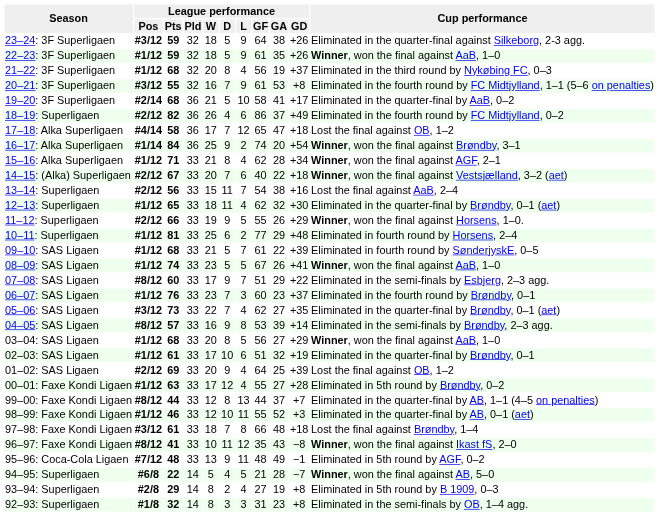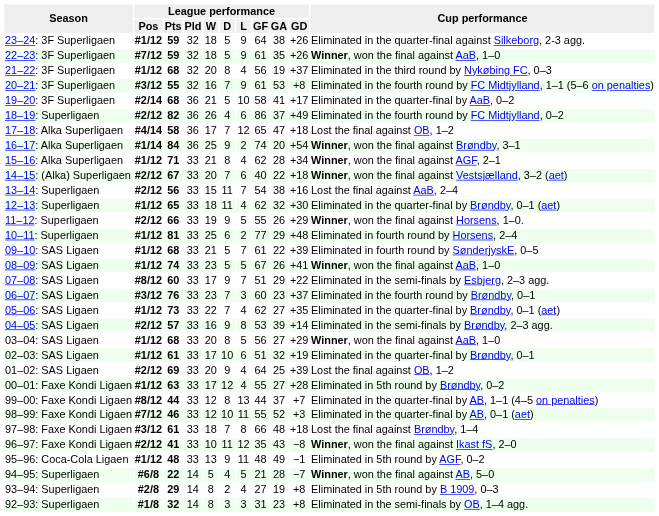 <table style="border-collapse:collapse border=1 cellspacing=0 cellpadding=5">
 <tr align=center bgcolor=#efefef>
 <th rowspan="2">Season</th>
 <th colspan=9>League performance</th>
 <th rowspan="2">Cup performance</th>
 </tr>
 <tr>
 <th bgcolor=EFEFEF width=20>Pos</th>
 <th bgcolor=EFEFEF width=20>Pts</th>
 <th bgcolor=EFEFEF width=20>Pld</th>
 <th bgcolor=EFEFEF width=20>W</th>
 <th bgcolor=EFEFEF width=20>D</th>
 <th bgcolor=EFEFEF width=20>L</th>
 <th bgcolor=EFEFEF width=20>GF</th>
 <th bgcolor=EFEFEF width=20>GA</th>
 <th bgcolor=EFEFEF width=20>GD</th>
 </tr>
 <tr align="center">
 <td align="left"><a href='#'>23–24</a>: 3F Superligaen</td>
-<td><strong>#3/12</strong></td>
+<td><strong>#1/12</strong></td>
 <td><strong>59</strong></td>
 <td>32</td>
 <td>18</td>
 <td>5</td>
 <td>9</td>
 <td>64</td>
 <td>38</td>
 <td>+26</td>
 <td align="left">Eliminated in the quarter-final against <a href='#'>Silkeborg</a>, 2-3 agg.</td>
 </tr>
 <tr align="center" bgcolor=eeffee>
 <td align="left"><a href='#'>22–23</a>: 3F Superligaen</td>
-<td><strong>#1/12</strong></td>
+<td><strong>#7/12</strong></td>
 <td><strong>59</strong></td>
 <td>32</td>
 <td>18</td>
 <td>5</td>
 <td>9</td>
 <td>61</td>
 <td>35</td>
 <td>+26</td>
 <td align="left"><strong>Winner</strong>, won the final against <a href='#'>AaB</a>, 1–0</td>
 </tr>
 <tr align="center">
 <td align="left"><a href='#'>21–22</a>: 3F Superligaen</td>
 <td><strong>#1/12</strong></td>
 <td><strong>68</strong></td>
 <td>32</td>
 <td>20</td>
 <td>8</td>
 <td>4</td>
 <td>56</td>
 <td>19</td>
 <td>+37</td>
 <td align="left">Eliminated in the third round by <a href='#'>Nykøbing FC</a>, 0–3</td>
 </tr>
 <tr align="center" bgcolor=eeffee>
 <td align="left"><a href='#'>20–21</a>: 3F Superligaen</td>
 <td><strong>#3/12</strong></td>
 <td><strong>55</strong></td>
 <td>32</td>
 <td>16</td>
 <td>7</td>
 <td>9</td>
 <td>61</td>
 <td>53</td>
 <td>+8</td>
 <td align="left">Eliminated in the fourth round by <a href='#'>FC Midtjylland</a>, 1–1 (5–6 <a href='#'>on penalties</a>)</td>
 </tr>
 <tr align="center">
 <td align="left"><a href='#'>19–20</a>: 3F Superligaen</td>
 <td><strong>#2/14</strong></td>
 <td><strong>68</strong></td>
 <td>36</td>
 <td>21</td>
 <td>5</td>
 <td>10</td>
 <td>58</td>
 <td>41</td>
 <td>+17</td>
 <td align="left">Eliminated in the quarter-final by <a href='#'>AaB</a>, 0–2</td>
 </tr>
 <tr align="center" bgcolor=eeffee>
 <td align="left"><a href='#'>18–19</a>: Superligaen</td>
 <td><strong>#2/12</strong></td>
 <td><strong>82</strong></td>
 <td>36</td>
 <td>26</td>
 <td>4</td>
 <td>6</td>
 <td>86</td>
 <td>37</td>
 <td>+49</td>
 <td align="left">Eliminated in the fourth round by <a href='#'>FC Midtjylland</a>, 0–2</td>
 </tr>
 <tr align=center>
 <td align="left"><a href='#'>17–18</a>: Alka Superligaen</td>
 <td><strong>#4/14</strong></td>
 <td><strong>58</strong></td>
 <td>36</td>
 <td>17</td>
 <td>7</td>
 <td>12</td>
 <td>65</td>
 <td>47</td>
 <td>+18</td>
 <td align=left>Lost the final against <a href='#'>OB</a>, 1–2</td>
 </tr>
 <tr align=center bgcolor=eeffee>
 <td align="left"><a href='#'>16–17</a>: Alka Superligaen</td>
 <td><strong>#1/14</strong></td>
 <td><strong>84</strong></td>
 <td>36</td>
 <td>25</td>
 <td>9</td>
 <td>2</td>
 <td>74</td>
 <td>20</td>
 <td>+54</td>
 <td align="left"><strong>Winner</strong>, won the final against <a href='#'>Brøndby</a>, 3–1</td>
 </tr>
 <tr align=center>
 <td align="left"><a href='#'>15–16</a>: Alka Superligaen</td>
 <td><strong>#1/12</strong></td>
 <td><strong>71</strong></td>
 <td>33</td>
 <td>21</td>
 <td>8</td>
 <td>4</td>
 <td>62</td>
 <td>28</td>
 <td>+34</td>
 <td align="left"><strong>Winner</strong>, won the final against <a href='#'>AGF</a>, 2–1</td>
 </tr>
 <tr align=center bgcolor=eeffee>
 <td align="left"><a href='#'>14–15</a>: (Alka) Superligaen</td>
 <td><strong>#2/12</strong></td>
 <td><strong>67</strong></td>
 <td>33</td>
 <td>20</td>
 <td>7</td>
 <td>6</td>
 <td>40</td>
 <td>22</td>
 <td>+18</td>
 <td align="left"><strong>Winner</strong>, won the final against <a href='#'>Vestsjælland</a>, 3–2 (<a href='#'>aet</a>)</td>
 </tr>
 <tr align=center>
 <td align="left"><a href='#'>13–14</a>: Superligaen</td>
 <td><strong>#2/12</strong></td>
 <td><strong>56</strong></td>
 <td>33</td>
 <td>15</td>
 <td>11</td>
 <td>7</td>
 <td>54</td>
 <td>38</td>
 <td>+16</td>
 <td align="left">Lost the final against <a href='#'>AaB</a>, 2–4</td>
 </tr>
 <tr align=center bgcolor=eeffee>
 <td align=left><a href='#'>12–13</a>: Superligaen</td>
 <td><strong>#1/12</strong></td>
 <td><strong>65</strong></td>
 <td>33</td>
 <td>18</td>
 <td>11</td>
 <td>4</td>
 <td>62</td>
 <td>32</td>
 <td>+30</td>
 <td align=left>Eliminated in the quarter-final by <a href='#'>Brøndby</a>, 0–1 (<a href='#'>aet</a>)</td>
 </tr>
 <tr align=center>
 <td align=left><a href='#'>11–12</a>: Superligaen</td>
 <td><strong>#2/12</strong></td>
 <td><strong>66</strong></td>
 <td>33</td>
 <td>19</td>
 <td>9</td>
 <td>5</td>
 <td>55</td>
 <td>26</td>
 <td>+29</td>
 <td align=left><strong>Winner</strong>, won the final against <a href='#'>Horsens</a>, 1–0.</td>
 </tr>
 <tr align=center bgcolor=eeffee>
 <td align=left><a href='#'>10–11</a>: Superligaen</td>
 <td><strong>#1/12</strong></td>
 <td><strong>81</strong></td>
 <td>33</td>
 <td>25</td>
 <td>6</td>
 <td>2</td>
 <td>77</td>
 <td>29</td>
 <td>+48</td>
 <td align=left>Eliminated in fourth round by <a href='#'>Horsens</a>, 2–4</td>
 </tr>
 <tr align=center>
 <td align=left><a href='#'>09–10</a>: SAS Ligaen</td>
 <td><strong>#1/12</strong></td>
 <td><strong>68</strong></td>
 <td>33</td>
 <td>21</td>
 <td>5</td>
 <td>7</td>
 <td>61</td>
 <td>22</td>
 <td>+39</td>
 <td align=left>Eliminated in fourth round by <a href='#'>SønderjyskE</a>, 0–5</td>
 </tr>
 <tr align=center bgcolor=eeffee>
 <td align=left><a href='#'>08–09</a>: SAS Ligaen</td>
 <td><strong>#1/12</strong></td>
 <td><strong>74</strong></td>
 <td>33</td>
 <td>23</td>
 <td>5</td>
 <td>5</td>
 <td>67</td>
 <td>26</td>
 <td>+41</td>
 <td align=left><strong>Winner</strong>, won the final against <a href='#'>AaB</a>, 1–0</td>
 </tr>
 <tr align=center>
 <td align=left><a href='#'>07–08</a>: SAS Ligaen</td>
 <td><strong>#8/12</strong></td>
 <td><strong>60</strong></td>
 <td>33</td>
 <td>17</td>
 <td>9</td>
 <td>7</td>
 <td>51</td>
 <td>29</td>
 <td>+22</td>
 <td align=left>Eliminated in the semi-finals by <a href='#'>Esbjerg</a>, 2–3 agg.</td>
 </tr>
 <tr align=center bgcolor=eeffee>
 <td align=left><a href='#'>06–07</a>: SAS Ligaen</td>
-<td><strong>#1/12</strong></td>
+<td><strong>#3/12</strong></td>
 <td><strong>76</strong></td>
 <td>33</td>
 <td>23</td>
 <td>7</td>
 <td>3</td>
 <td>60</td>
 <td>23</td>
 <td>+37</td>
 <td align="left">Eliminated in the fourth round by <a href='#'>Brøndby</a>, 0–1</td>
 </tr>
 <tr align=center>
 <td align=left><a href='#'>05–06</a>: SAS Ligaen</td>
-<td><strong>#3/12</strong></td>
+<td><strong>#1/12</strong></td>
 <td><strong>73</strong></td>
 <td>33</td>
 <td>22</td>
 <td>7</td>
 <td>4</td>
 <td>62</td>
 <td>27</td>
 <td>+35</td>
 <td align=left>Eliminated in the quarter-final by <a href='#'>Brøndby</a>, 0–1 (<a href='#'>aet</a>)</td>
 </tr>
 <tr align=center bgcolor=eeffee>
 <td align=left><a href='#'>04–05</a>: SAS Ligaen</td>
-<td><strong>#8/12</strong></td>
+<td><strong>#2/12</strong></td>
 <td><strong>57</strong></td>
 <td>33</td>
 <td>16</td>
 <td>9</td>
 <td>8</td>
 <td>53</td>
 <td>39</td>
 <td>+14</td>
 <td align=left>Eliminated in the semi-finals by <a href='#'>Brøndby</a>, 2–3 agg.</td>
 </tr>
 <tr align=center>
 <td align=left>03–04: SAS Ligaen</td>
 <td><strong>#1/12</strong></td>
 <td><strong>68</strong></td>
 <td>33</td>
 <td>20</td>
 <td>8</td>
 <td>5</td>
 <td>56</td>
 <td>27</td>
 <td>+29</td>
 <td align=left><strong>Winner</strong>, won the final against <a href='#'>AaB</a>, 1–0</td>
 </tr>
 <tr align=center bgcolor=eeffee>
 <td align=left>02–03: SAS Ligaen</td>
 <td><strong>#1/12</strong></td>
 <td><strong>61</strong></td>
 <td>33</td>
 <td>17</td>
 <td>10</td>
 <td>6</td>
 <td>51</td>
 <td>32</td>
 <td>+19</td>
 <td align=left>Eliminated in the quarter-final by <a href='#'>Brøndby</a>, 0–1</td>
 </tr>
 <tr align=center>
 <td align=left>01–02: SAS Ligaen</td>
 <td><strong>#2/12</strong></td>
 <td><strong>69</strong></td>
 <td>33</td>
 <td>20</td>
 <td>9</td>
 <td>4</td>
 <td>64</td>
 <td>25</td>
 <td>+39</td>
 <td align=left>Lost the final against <a href='#'>OB</a>, 1–2</td>
 </tr>
 <tr align=center bgcolor=eeffee>
 <td align=left>00–01: Faxe Kondi Ligaen</td>
 <td><strong>#1/12</strong></td>
 <td><strong>63</strong></td>
 <td>33</td>
 <td>17</td>
 <td>12</td>
 <td>4</td>
 <td>55</td>
 <td>27</td>
 <td>+28</td>
 <td align=left>Eliminated in 5th round by <a href='#'>Brøndby</a>, 0–2</td>
 </tr>
 <tr align=center>
 <td align=left>99–00: Faxe Kondi Ligaen</td>
 <td><strong>#8/12</strong></td>
 <td><strong>44</strong></td>
 <td>33</td>
 <td>12</td>
 <td>8</td>
 <td>13</td>
 <td>44</td>
 <td>37</td>
 <td>+7</td>
 <td align=left>Eliminated in the quarter-final by <a href='#'>AB</a>, 1–1 (4–5 <a href='#'>on penalties</a>)</td>
 </tr>
 <tr align=center bgcolor=eeffee>
 <td align=left>98–99: Faxe Kondi Ligaen</td>
-<td><strong>#1/12</strong></td>
+<td><strong>#7/12</strong></td>
 <td><strong>46</strong></td>
 <td>33</td>
 <td>12</td>
 <td>10</td>
 <td>11</td>
 <td>55</td>
 <td>52</td>
 <td>+3</td>
 <td align=left>Eliminated in the quarter-final by <a href='#'>AB</a>, 0–1 (<a href='#'>aet</a>)</td>
 </tr>
 <tr align=center>
 <td align=left>97–98: Faxe Kondi Ligaen</td>
 <td><strong>#3/12</strong></td>
 <td><strong>61</strong></td>
 <td>33</td>
 <td>18</td>
 <td>7</td>
 <td>8</td>
 <td>66</td>
 <td>48</td>
 <td>+18</td>
 <td align=left>Lost the final against <a href='#'>Brøndby</a>, 1–4</td>
 </tr>
 <tr align=center bgcolor=eeffee>
 <td align=left>96–97: Faxe Kondi Ligaen</td>
-<td><strong>#8/12</strong></td>
+<td><strong>#2/12</strong></td>
 <td><strong>41</strong></td>
 <td>33</td>
 <td>10</td>
 <td>11</td>
 <td>12</td>
 <td>35</td>
 <td>43</td>
 <td>−8</td>
 <td align=left><strong>Winner</strong>, won the final against <a href='#'>Ikast fS</a>, 2–0</td>
 </tr>
 <tr align=center>
 <td align=left>95–96: Coca-Cola Ligaen</td>
-<td><strong>#7/12</strong></td>
+<td><strong>#1/12</strong></td>
 <td><strong>48</strong></td>
 <td>33</td>
 <td>13</td>
 <td>9</td>
 <td>11</td>
 <td>48</td>
 <td>49</td>
 <td>−1</td>
 <td align=left>Eliminated in 5th round by <a href='#'>AGF</a>, 0–2</td>
 </tr>
 <tr align=center bgcolor=eeffee>
 <td align=left>94–95: Superligaen</td>
 <td><strong>#6/8</strong></td>
 <td><strong>22</strong></td>
 <td>14</td>
 <td>5</td>
 <td>4</td>
 <td>5</td>
 <td>21</td>
 <td>28</td>
 <td>−7</td>
 <td align=left><strong>Winner</strong>, won the final against <a href='#'>AB</a>, 5–0</td>
 </tr>
 <tr align=center>
 <td align=left>93–94: Superligaen</td>
 <td><strong>#2/8</strong></td>
 <td><strong>29</strong></td>
 <td>14</td>
 <td>8</td>
 <td>2</td>
 <td>4</td>
 <td>27</td>
 <td>19</td>
 <td>+8</td>
 <td align=left>Eliminated in 5th round by <a href='#'>B 1909</a>, 0–3</td>
 </tr>
 <tr align=center bgcolor=eeffee>
 <td align=left>92–93: Superligaen</td>
 <td><strong>#1/8</strong></td>
 <td><strong>32</strong></td>
 <td>14</td>
 <td>8</td>
 <td>3</td>
 <td>3</td>
 <td>31</td>
 <td>23</td>
 <td>+8</td>
 <td align=left>Eliminated in the semi-finals by <a href='#'>OB</a>, 1–4 agg.</td>
 </tr>
 </table>
